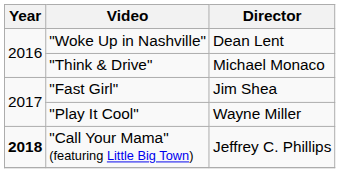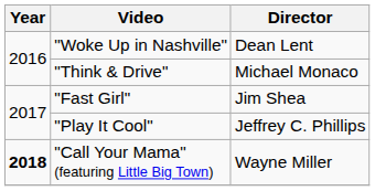 <table class="wikitable">
 <tr>
 <th>Year</th>
 <th>Video</th>
 <th>Director</th>
 </tr>
 <tr>
 <td rowspan="2">2016</td>
 <td>"Woke Up in Nashville"</td>
 <td>Dean Lent</td>
 </tr>
 <tr>
 <td>"Think & Drive"</td>
 <td>Michael Monaco</td>
 </tr>
 <tr>
 <td rowspan="2">2017</td>
 <td>"Fast Girl"</td>
 <td>Jim Shea</td>
 </tr>
 <tr>
 <td>"Play It Cool"</td>
-<td>Wayne Miller</td>
+<td>Jeffrey C. Phillips</td>
 </tr>
 <tr>
 <td><strong>2018</strong></td>
 <td>"Call Your Mama"<br><small>(featuring <a href='#'>Little Big Town</a>)</small></td>
-<td>Jeffrey C. Phillips</td>
+<td>Wayne Miller</td>
 </tr>
 <tr>
 </tr>
 </table>
